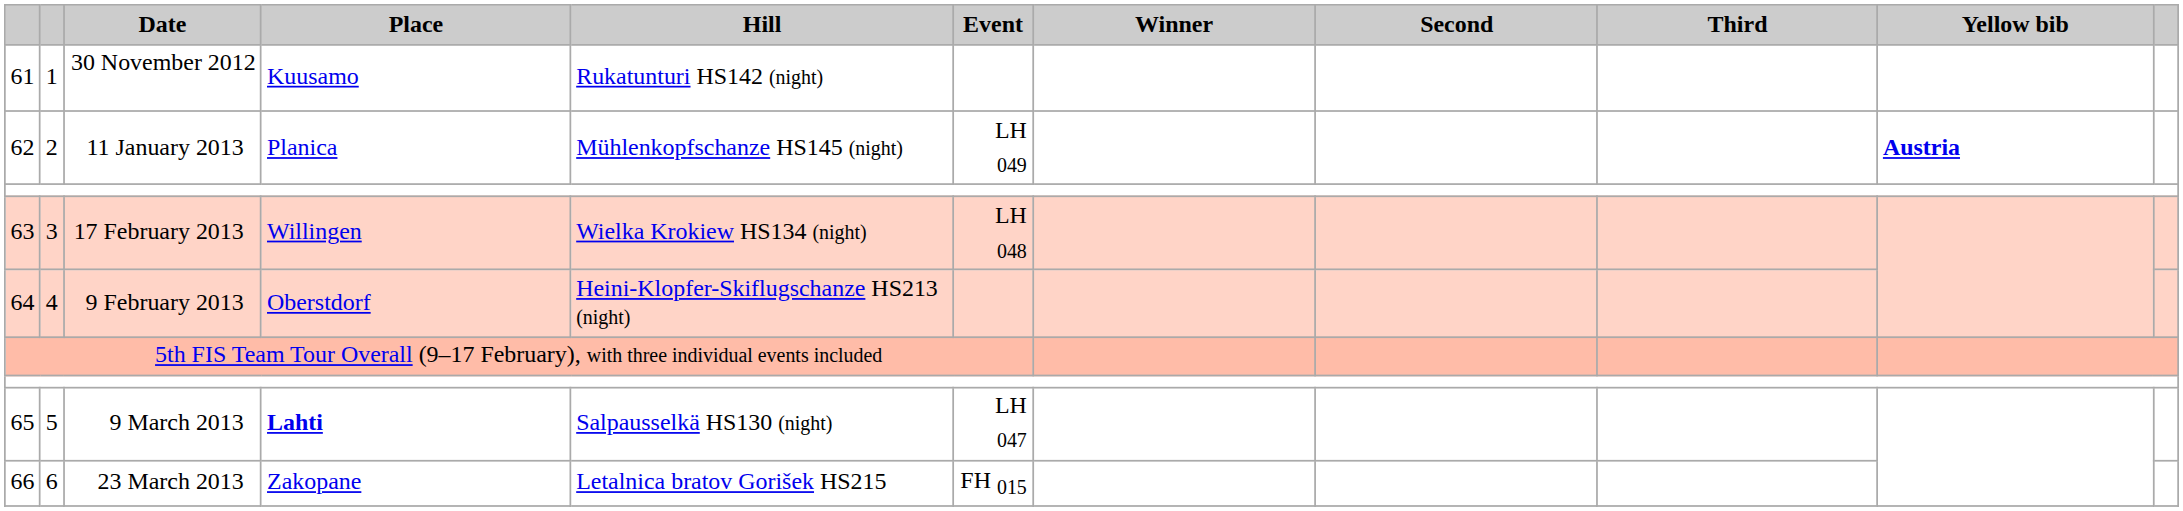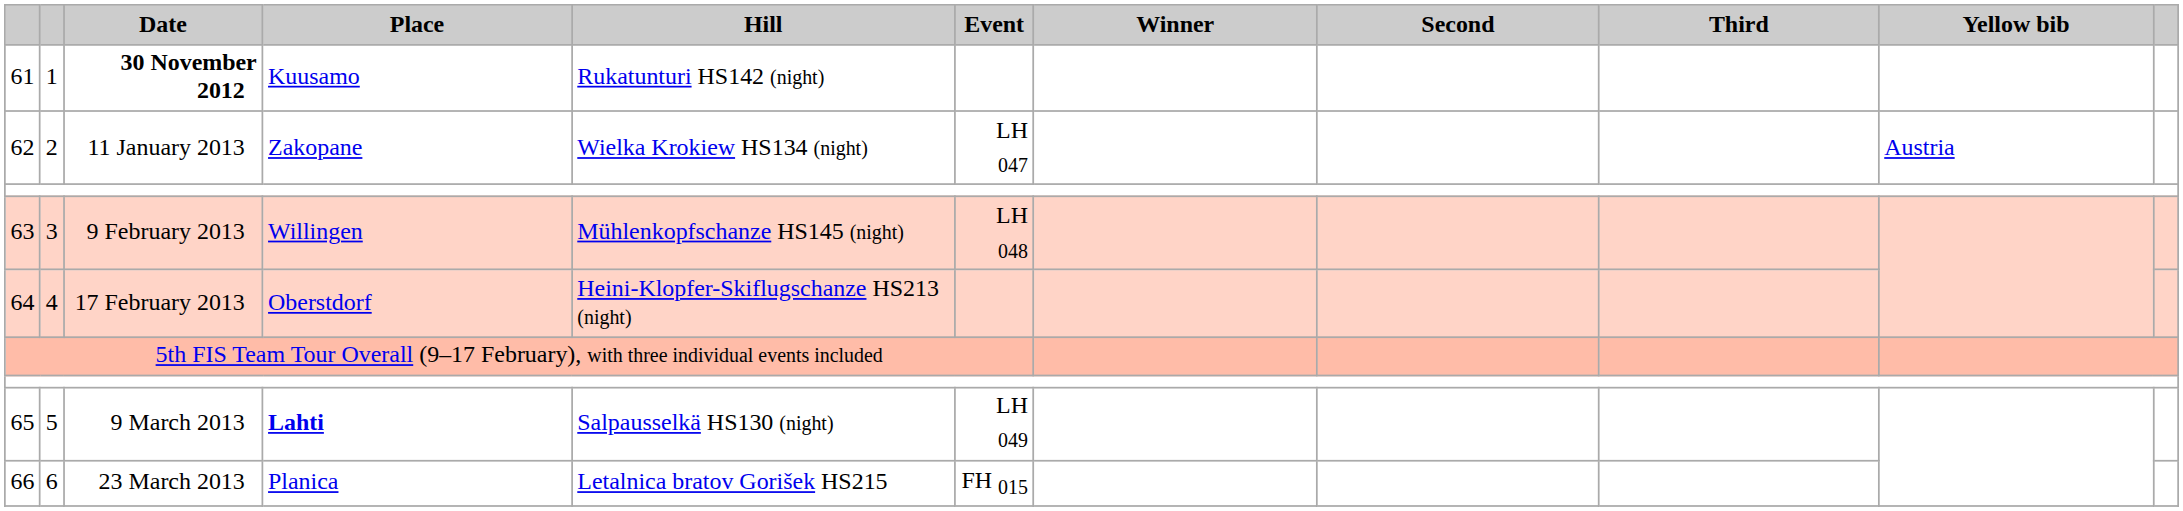 <table class="wikitable plainrowheaders" style="background:#fff; font-size:86%; line-height:16px; border:grey solid 1px; border-collapse:collapse;">
 <tr style="background:#ccc; text-align:center;">
 <th scope="col" style="background:#ccc; width=20 px;"></th>
 <th scope="col" style="background:#ccc; width=30 px;"></th>
 <th scope="col" style="background:#ccc; width:120px;">Date</th>
 <th scope="col" style="background:#ccc; width:200px;">Place</th>
 <th scope="col" style="background:#ccc; width:240px;">Hill</th>
 <th scope="col" style="background:#ccc; width:40px;">Event</th>
 <th scope="col" style="background:#ccc; width:185px;">Winner</th>
 <th scope="col" style="background:#ccc; width:185px;">Second</th>
 <th scope="col" style="background:#ccc; width:185px;">Third</th>
 <th scope="col" style="background:#ccc; width:180px;">Yellow bib</th>
 <th scope="col" style="background:#ccc; width:10px;"></th>
 </tr>
 <tr>
 <td align=center>61</td>
 <td align=center>1</td>
-<td align=right>30 November 2012  </td>
+<td align=right><strong>30 November 2012  </strong></td>
 <td> <a href='#'>Kuusamo</a></td>
 <td><a href='#'>Rukatunturi</a> HS142 <small>(night)</small></td>
 <td align=right></td>
 <td></td>
 <td></td>
 <td></td>
 <td></td>
 <td></td>
 </tr>
 <tr>
 <td align=center>62</td>
 <td align=center>2</td>
 <td align=right>11 January 2013  </td>
-<td> <a href='#'>Planica</a></td>
-<td><a href='#'>Mühlenkopfschanze</a> HS145 <small>(night)</small></td>
-<td align=right>LH <sub>049</sub></td>
+<td> <a href='#'>Zakopane</a></td>
+<td><a href='#'>Wielka Krokiew</a> HS134 <small>(night)</small></td>
+<td align=right>LH <sub>047</sub></td>
 <td></td>
 <td></td>
 <td></td>
-<td><strong> <a href='#'>Austria</a></strong></td>
+<td> <a href='#'>Austria</a></td>
 <td></td>
 </tr>
 <tr>
 <td colspan=11></td>
 </tr>
 <tr bgcolor=#FFD4C7>
 <td align=center>63</td>
 <td align=center>3</td>
-<td align=right>17 February 2013  </td>
+<td align=right>9 February 2013  </td>
 <td> <a href='#'>Willingen</a></td>
-<td><a href='#'>Wielka Krokiew</a> HS134 <small>(night)</small></td>
+<td><a href='#'>Mühlenkopfschanze</a> HS145 <small>(night)</small></td>
 <td align=right>LH <sub>048</sub></td>
 <td></td>
 <td></td>
 <td></td>
 <td rowspan=2></td>
 <td></td>
 </tr>
 <tr bgcolor=#FFD4C7>
 <td align=center>64</td>
 <td align=center>4</td>
-<td align=right>9 February 2013  </td>
+<td align=right>17 February 2013  </td>
 <td> <a href='#'>Oberstdorf</a></td>
 <td><a href='#'>Heini-Klopfer-Skiflugschanze</a> HS213 <small>(night)</small></td>
 <td align=right></td>
 <td></td>
 <td></td>
 <td></td>
 <td></td>
 </tr>
 <tr bgcolor=#FFBCA8>
 <td colspan=6 align=center><a href='#'>5th FIS Team Tour Overall</a> (9–17 February), <small>with three individual events included</small></td>
 <td></td>
 <td></td>
 <td></td>
 <td colspan=2></td>
 </tr>
 <tr>
 <td colspan=11></td>
 </tr>
 <tr>
 <td align=center>65</td>
 <td align=center>5</td>
 <td align=right>9 March 2013  </td>
 <td><strong> <a href='#'>Lahti</a></strong></td>
 <td><a href='#'>Salpausselkä</a> HS130 <small>(night)</small></td>
-<td align=right>LH <sub>047</sub></td>
+<td align=right>LH <sub>049</sub></td>
 <td></td>
 <td></td>
 <td></td>
 <td rowspan=2></td>
 <td></td>
 </tr>
 <tr>
 <td align=center>66</td>
 <td align=center>6</td>
 <td align=right>23 March 2013  </td>
-<td> <a href='#'>Zakopane</a></td>
+<td> <a href='#'>Planica</a></td>
 <td><a href='#'>Letalnica bratov Gorišek</a> HS215</td>
 <td align=right>FH <sub>015</sub></td>
 <td></td>
 <td></td>
 <td></td>
 <td></td>
 </tr>
 </table>
